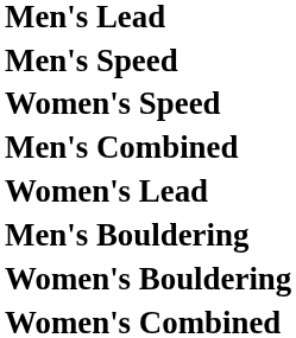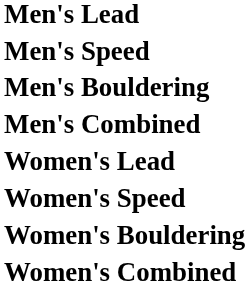 <table>
 <tr>
 <th scope=row style="text-align:left">Men's Lead</th>
 <td></td>
 <td></td>
 <td></td>
 </tr>
 <tr>
 <th scope=row style="text-align:left" width=150>Men's Speed</th>
 <td></td>
 <td></td>
 <td></td>
 </tr>
 <tr>
-<th scope=row style="text-align:left">Women's Speed</th>
+<th scope=row style="text-align:left">Men's Bouldering</th>
 <td></td>
 <td></td>
 <td></td>
 </tr>
 <tr>
 <th scope=row style="text-align:left">Men's Combined</th>
 <td></td>
 <td></td>
 <td></td>
 </tr>
 <tr>
 <th scope=row style="text-align:left">Women's Lead</th>
 <td></td>
 <td></td>
 <td></td>
 </tr>
 <tr>
-<th scope=row style="text-align:left">Men's Bouldering</th>
+<th scope=row style="text-align:left">Women's Speed</th>
 <td></td>
 <td></td>
 <td></td>
 </tr>
 <tr>
 <th scope=row style="text-align:left">Women's Bouldering</th>
 <td></td>
 <td></td>
 <td></td>
 </tr>
 <tr>
 <th scope=row style="text-align:left">Women's Combined</th>
 <td></td>
 <td></td>
 <td></td>
 </tr>
 </table>
